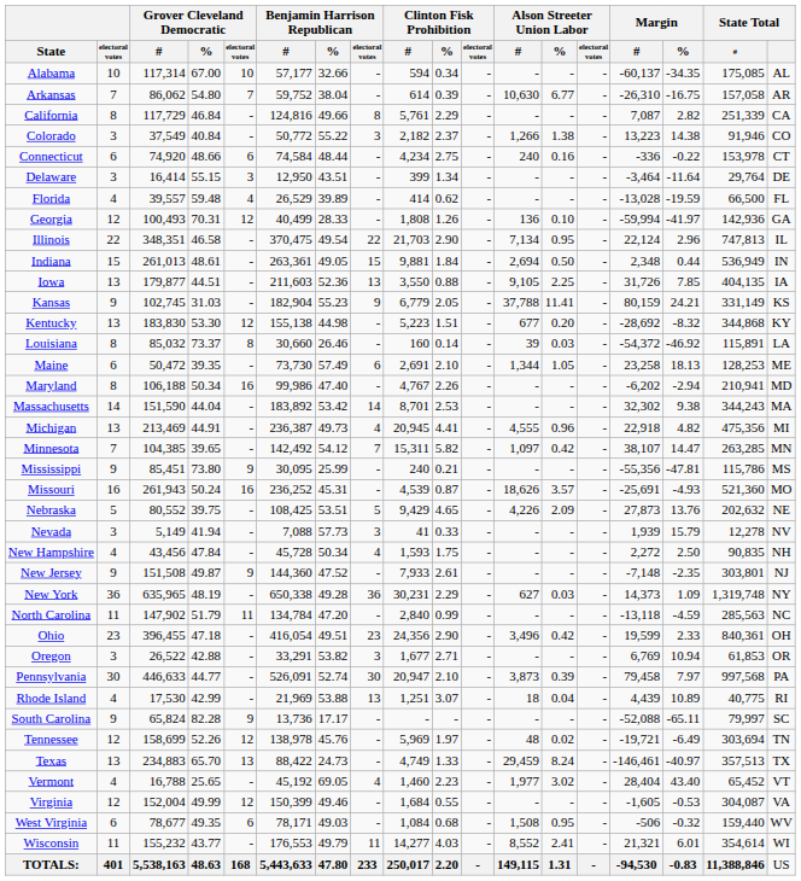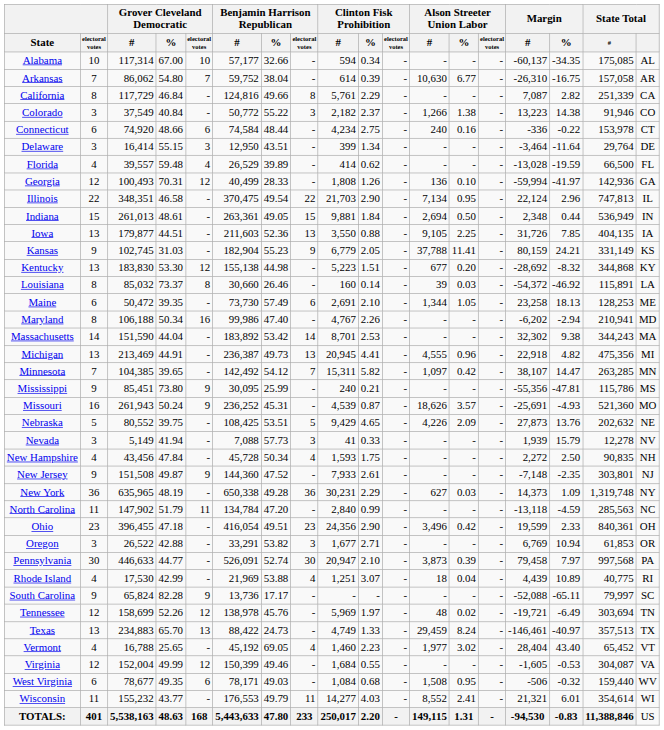 <table class="wikitable sortable" style="text-align:right">
 <tr>
 <th colspan=2></th>
 <th style="text-align:center;" colspan="3">Grover Cleveland<br>Democratic</th>
 <th style="text-align:center;" colspan="3">Benjamin Harrison<br>Republican</th>
 <th style="text-align:center;" colspan="3">Clinton Fisk<br>Prohibition</th>
 <th style="text-align:center;" colspan="3">Alson Streeter<br>Union Labor</th>
 <th style="text-align:center;" colspan="2">Margin</th>
 <th style="text-align:center;" colspan="2">State Total</th>
 </tr>
 <tr>
 <th align=center>State</th>
 <th style="text-align:center; font-size: 60%" data-sort-type="number">electoral<br>votes</th>
 <th style="text-align:center;" data-sort- type="number">#</th>
 <th style="text-align:center;" data-sort- type="number">%</th>
 <th style="text-align:center; font-size: 60%" data-sort-type="number">electoral<br>votes</th>
 <th style="text-align:center;" data-sort- type="number">#</th>
 <th style="text-align:center;" data-sort- type="number">%</th>
 <th style="text-align:center; font-size: 60%" data-sort-type="number">electoral<br>votes</th>
 <th style="text-align:center;" data-sort- type="number">#</th>
 <th style="text-align:center;" data-sort- type="number">%</th>
 <th style="text-align:center; font-size: 60%" data-sort-type="number">electoral<br>votes</th>
 <th style="text-align:center;" data-sort- type="number">#</th>
 <th style="text-align:center;" data-sort- type="number">%</th>
 <th style="text-align:center; font-size: 60%" data-sort-type="number">electoral<br>votes</th>
 <th style="text-align:center;" data-sort- type="number">#</th>
 <th style="text-align:center;" data-sort- type="number">%</th>
 <th style="text-align:center; font-size: 60%" data-sort-type="number">#</th>
 <th></th>
 </tr>
 <tr>
 <td style="text-align:center;"><a href='#'>Alabama</a></td>
 <td style="text-align:center;">10</td>
 <td>117,314</td>
 <td>67.00</td>
 <td>10</td>
 <td>57,177</td>
 <td>32.66</td>
 <td>-</td>
 <td>594</td>
 <td>0.34</td>
 <td>-</td>
 <td>-</td>
 <td>-</td>
 <td>-</td>
 <td>-60,137</td>
 <td>-34.35</td>
 <td>175,085</td>
 <td style="text-align:center;">AL</td>
 </tr>
 <tr>
 <td style="text-align:center;"><a href='#'>Arkansas</a></td>
 <td style="text-align:center;">7</td>
 <td>86,062</td>
 <td>54.80</td>
 <td>7</td>
 <td>59,752</td>
 <td>38.04</td>
 <td>-</td>
 <td>614</td>
 <td>0.39</td>
 <td>-</td>
 <td>10,630</td>
 <td>6.77</td>
 <td>-</td>
 <td>-26,310</td>
 <td>-16.75</td>
 <td>157,058</td>
 <td style="text-align:center;">AR</td>
 </tr>
 <tr>
 <td style="text-align:center;"><a href='#'>California</a></td>
 <td style="text-align:center;">8</td>
 <td>117,729</td>
 <td>46.84</td>
 <td>-</td>
 <td>124,816</td>
 <td>49.66</td>
 <td>8</td>
 <td>5,761</td>
 <td>2.29</td>
 <td>-</td>
 <td>-</td>
 <td>-</td>
 <td>-</td>
 <td>7,087</td>
 <td>2.82</td>
 <td>251,339</td>
 <td style="text-align:center;">CA</td>
 </tr>
 <tr>
 <td style="text-align:center;"><a href='#'>Colorado</a></td>
 <td style="text-align:center;">3</td>
 <td>37,549</td>
 <td>40.84</td>
 <td>-</td>
 <td>50,772</td>
 <td>55.22</td>
 <td>3</td>
 <td>2,182</td>
 <td>2.37</td>
 <td>-</td>
 <td>1,266</td>
 <td>1.38</td>
 <td>-</td>
 <td>13,223</td>
 <td>14.38</td>
 <td>91,946</td>
 <td style="text-align:center;">CO</td>
 </tr>
 <tr>
 <td style="text-align:center;"><a href='#'>Connecticut</a></td>
 <td style="text-align:center;">6</td>
 <td>74,920</td>
 <td>48.66</td>
 <td>6</td>
 <td>74,584</td>
 <td>48.44</td>
 <td>-</td>
 <td>4,234</td>
 <td>2.75</td>
 <td>-</td>
 <td>240</td>
 <td>0.16</td>
 <td>-</td>
 <td>-336</td>
 <td>-0.22</td>
 <td>153,978</td>
 <td style="text-align:center;">CT</td>
 </tr>
 <tr>
 <td style="text-align:center;"><a href='#'>Delaware</a></td>
 <td style="text-align:center;">3</td>
 <td>16,414</td>
 <td>55.15</td>
 <td>3</td>
 <td>12,950</td>
 <td>43.51</td>
 <td>-</td>
 <td>399</td>
 <td>1.34</td>
 <td>-</td>
 <td>-</td>
 <td>-</td>
 <td>-</td>
 <td>-3,464</td>
 <td>-11.64</td>
 <td>29,764</td>
 <td style="text-align:center;">DE</td>
 </tr>
 <tr>
 <td style="text-align:center;"><a href='#'>Florida</a></td>
 <td style="text-align:center;">4</td>
 <td>39,557</td>
 <td>59.48</td>
 <td>4</td>
 <td>26,529</td>
 <td>39.89</td>
 <td>-</td>
 <td>414</td>
 <td>0.62</td>
 <td>-</td>
 <td>-</td>
 <td>-</td>
 <td>-</td>
 <td>-13,028</td>
 <td>-19.59</td>
 <td>66,500</td>
 <td style="text-align:center;">FL</td>
 </tr>
 <tr>
 <td style="text-align:center;"><a href='#'>Georgia</a></td>
 <td style="text-align:center;">12</td>
 <td>100,493</td>
 <td>70.31</td>
 <td>12</td>
 <td>40,499</td>
 <td>28.33</td>
 <td>-</td>
 <td>1,808</td>
 <td>1.26</td>
 <td>-</td>
 <td>136</td>
 <td>0.10</td>
 <td>-</td>
 <td>-59,994</td>
 <td>-41.97</td>
 <td>142,936</td>
 <td style="text-align:center;">GA</td>
 </tr>
 <tr>
 <td style="text-align:center;"><a href='#'>Illinois</a></td>
 <td style="text-align:center;">22</td>
 <td>348,351</td>
 <td>46.58</td>
 <td>-</td>
 <td>370,475</td>
 <td>49.54</td>
 <td>22</td>
 <td>21,703</td>
 <td>2.90</td>
 <td>-</td>
 <td>7,134</td>
 <td>0.95</td>
 <td>-</td>
 <td>22,124</td>
 <td>2.96</td>
 <td>747,813</td>
 <td style="text-align:center;">IL</td>
 </tr>
 <tr>
 <td style="text-align:center;"><a href='#'>Indiana</a></td>
 <td style="text-align:center;">15</td>
 <td>261,013</td>
 <td>48.61</td>
 <td>-</td>
 <td>263,361</td>
 <td>49.05</td>
 <td>15</td>
 <td>9,881</td>
 <td>1.84</td>
 <td>-</td>
 <td>2,694</td>
 <td>0.50</td>
 <td>-</td>
 <td>2,348</td>
 <td>0.44</td>
 <td>536,949</td>
 <td style="text-align:center;">IN</td>
 </tr>
 <tr>
 <td style="text-align:center;"><a href='#'>Iowa</a></td>
 <td style="text-align:center;">13</td>
 <td>179,877</td>
 <td>44.51</td>
 <td>-</td>
 <td>211,603</td>
 <td>52.36</td>
 <td>13</td>
 <td>3,550</td>
 <td>0.88</td>
 <td>-</td>
 <td>9,105</td>
 <td>2.25</td>
 <td>-</td>
 <td>31,726</td>
 <td>7.85</td>
 <td>404,135</td>
 <td style="text-align:center;">IA</td>
 </tr>
 <tr>
 <td style="text-align:center;"><a href='#'>Kansas</a></td>
 <td style="text-align:center;">9</td>
 <td>102,745</td>
 <td>31.03</td>
 <td>-</td>
 <td>182,904</td>
 <td>55.23</td>
 <td>9</td>
 <td>6,779</td>
 <td>2.05</td>
 <td>-</td>
 <td>37,788</td>
 <td>11.41</td>
 <td>-</td>
 <td>80,159</td>
 <td>24.21</td>
 <td>331,149</td>
 <td style="text-align:center;">KS</td>
 </tr>
 <tr>
 <td style="text-align:center;"><a href='#'>Kentucky</a></td>
 <td style="text-align:center;">13</td>
 <td>183,830</td>
 <td>53.30</td>
 <td>12</td>
 <td>155,138</td>
 <td>44.98</td>
 <td>-</td>
 <td>5,223</td>
 <td>1.51</td>
 <td>-</td>
 <td>677</td>
 <td>0.20</td>
 <td>-</td>
 <td>-28,692</td>
 <td>-8.32</td>
 <td>344,868</td>
 <td style="text-align:center;">KY</td>
 </tr>
 <tr>
 <td style="text-align:center;"><a href='#'>Louisiana</a></td>
 <td style="text-align:center;">8</td>
 <td>85,032</td>
 <td>73.37</td>
 <td>8</td>
 <td>30,660</td>
 <td>26.46</td>
 <td>-</td>
 <td>160</td>
 <td>0.14</td>
 <td>-</td>
 <td>39</td>
 <td>0.03</td>
 <td>-</td>
 <td>-54,372</td>
 <td>-46.92</td>
 <td>115,891</td>
 <td style="text-align:center;">LA</td>
 </tr>
 <tr>
 <td style="text-align:center;"><a href='#'>Maine</a></td>
 <td style="text-align:center;">6</td>
 <td>50,472</td>
 <td>39.35</td>
 <td>-</td>
 <td>73,730</td>
 <td>57.49</td>
 <td>6</td>
 <td>2,691</td>
 <td>2.10</td>
 <td>-</td>
 <td>1,344</td>
 <td>1.05</td>
 <td>-</td>
 <td>23,258</td>
 <td>18.13</td>
 <td>128,253</td>
 <td style="text-align:center;">ME</td>
 </tr>
 <tr>
 <td style="text-align:center;"><a href='#'>Maryland</a></td>
 <td style="text-align:center;">8</td>
 <td>106,188</td>
 <td>50.34</td>
 <td>16</td>
 <td>99,986</td>
 <td>47.40</td>
 <td>-</td>
 <td>4,767</td>
 <td>2.26</td>
 <td>-</td>
 <td>-</td>
 <td>-</td>
 <td>-</td>
 <td>-6,202</td>
 <td>-2.94</td>
 <td>210,941</td>
 <td style="text-align:center;">MD</td>
 </tr>
 <tr>
 <td style="text-align:center;"><a href='#'>Massachusetts</a></td>
 <td style="text-align:center;">14</td>
 <td>151,590</td>
 <td>44.04</td>
 <td>-</td>
 <td>183,892</td>
 <td>53.42</td>
 <td>14</td>
 <td>8,701</td>
 <td>2.53</td>
 <td>-</td>
 <td>-</td>
 <td>-</td>
 <td>-</td>
 <td>32,302</td>
 <td>9.38</td>
 <td>344,243</td>
 <td style="text-align:center;">MA</td>
 </tr>
 <tr>
 <td style="text-align:center;"><a href='#'>Michigan</a></td>
 <td style="text-align:center;">13</td>
 <td>213,469</td>
 <td>44.91</td>
 <td>-</td>
 <td>236,387</td>
 <td>49.73</td>
-<td>4</td>
+<td>13</td>
 <td>20,945</td>
 <td>4.41</td>
 <td>-</td>
 <td>4,555</td>
 <td>0.96</td>
 <td>-</td>
 <td>22,918</td>
 <td>4.82</td>
 <td>475,356</td>
 <td style="text-align:center;">MI</td>
 </tr>
 <tr>
 <td style="text-align:center;"><a href='#'>Minnesota</a></td>
 <td style="text-align:center;">7</td>
 <td>104,385</td>
 <td>39.65</td>
 <td>-</td>
 <td>142,492</td>
 <td>54.12</td>
 <td>7</td>
 <td>15,311</td>
 <td>5.82</td>
 <td>-</td>
 <td>1,097</td>
 <td>0.42</td>
 <td>-</td>
 <td>38,107</td>
 <td>14.47</td>
 <td>263,285</td>
 <td style="text-align:center;">MN</td>
 </tr>
 <tr>
 <td style="text-align:center;"><a href='#'>Mississippi</a></td>
 <td style="text-align:center;">9</td>
 <td>85,451</td>
 <td>73.80</td>
 <td>9</td>
 <td>30,095</td>
 <td>25.99</td>
 <td>-</td>
 <td>240</td>
 <td>0.21</td>
 <td>-</td>
 <td>-</td>
 <td>-</td>
 <td>-</td>
 <td>-55,356</td>
 <td>-47.81</td>
 <td>115,786</td>
 <td style="text-align:center;">MS</td>
 </tr>
 <tr>
 <td style="text-align:center;"><a href='#'>Missouri</a></td>
 <td style="text-align:center;">16</td>
 <td>261,943</td>
 <td>50.24</td>
-<td>16</td>
+<td>9</td>
 <td>236,252</td>
 <td>45.31</td>
 <td>-</td>
 <td>4,539</td>
 <td>0.87</td>
 <td>-</td>
 <td>18,626</td>
 <td>3.57</td>
 <td>-</td>
 <td>-25,691</td>
 <td>-4.93</td>
 <td>521,360</td>
 <td style="text-align:center;">MO</td>
 </tr>
 <tr>
 <td style="text-align:center;"><a href='#'>Nebraska</a></td>
 <td style="text-align:center;">5</td>
 <td>80,552</td>
 <td>39.75</td>
 <td>-</td>
 <td>108,425</td>
 <td>53.51</td>
 <td>5</td>
 <td>9,429</td>
 <td>4.65</td>
 <td>-</td>
 <td>4,226</td>
 <td>2.09</td>
 <td>-</td>
 <td>27,873</td>
 <td>13.76</td>
 <td>202,632</td>
 <td style="text-align:center;">NE</td>
 </tr>
 <tr>
 <td style="text-align:center;"><a href='#'>Nevada</a></td>
 <td style="text-align:center;">3</td>
 <td>5,149</td>
 <td>41.94</td>
 <td>-</td>
 <td>7,088</td>
 <td>57.73</td>
 <td>3</td>
 <td>41</td>
 <td>0.33</td>
 <td>-</td>
 <td>-</td>
 <td>-</td>
 <td>-</td>
 <td>1,939</td>
 <td>15.79</td>
 <td>12,278</td>
 <td style="text-align:center;">NV</td>
 </tr>
 <tr>
 <td style="text-align:center;"><a href='#'>New Hampshire</a></td>
 <td style="text-align:center;">4</td>
 <td>43,456</td>
 <td>47.84</td>
 <td>-</td>
 <td>45,728</td>
 <td>50.34</td>
 <td>4</td>
 <td>1,593</td>
 <td>1.75</td>
 <td>-</td>
 <td>-</td>
 <td>-</td>
 <td>-</td>
 <td>2,272</td>
 <td>2.50</td>
 <td>90,835</td>
 <td style="text-align:center;">NH</td>
 </tr>
 <tr>
 <td style="text-align:center;"><a href='#'>New Jersey</a></td>
 <td style="text-align:center;">9</td>
 <td>151,508</td>
 <td>49.87</td>
 <td>9</td>
 <td>144,360</td>
 <td>47.52</td>
 <td>-</td>
 <td>7,933</td>
 <td>2.61</td>
 <td>-</td>
 <td>-</td>
 <td>-</td>
 <td>-</td>
 <td>-7,148</td>
 <td>-2.35</td>
 <td>303,801</td>
 <td style="text-align:center;">NJ</td>
 </tr>
 <tr>
 <td style="text-align:center;"><a href='#'>New York</a></td>
 <td style="text-align:center;">36</td>
 <td>635,965</td>
 <td>48.19</td>
 <td>-</td>
 <td>650,338</td>
 <td>49.28</td>
 <td>36</td>
 <td>30,231</td>
 <td>2.29</td>
 <td>-</td>
 <td>627</td>
 <td>0.03</td>
 <td>-</td>
 <td>14,373</td>
 <td>1.09</td>
 <td>1,319,748</td>
 <td style="text-align:center;">NY</td>
 </tr>
 <tr>
 <td style="text-align:center;"><a href='#'>North Carolina</a></td>
 <td style="text-align:center;">11</td>
 <td>147,902</td>
 <td>51.79</td>
 <td>11</td>
 <td>134,784</td>
 <td>47.20</td>
 <td>-</td>
 <td>2,840</td>
 <td>0.99</td>
 <td>-</td>
 <td>-</td>
 <td>-</td>
 <td>-</td>
 <td>-13,118</td>
 <td>-4.59</td>
 <td>285,563</td>
 <td style="text-align:center;">NC</td>
 </tr>
 <tr>
 <td style="text-align:center;"><a href='#'>Ohio</a></td>
 <td style="text-align:center;">23</td>
 <td>396,455</td>
 <td>47.18</td>
 <td>-</td>
 <td>416,054</td>
 <td>49.51</td>
 <td>23</td>
 <td>24,356</td>
 <td>2.90</td>
 <td>-</td>
 <td>3,496</td>
 <td>0.42</td>
 <td>-</td>
 <td>19,599</td>
 <td>2.33</td>
 <td>840,361</td>
 <td style="text-align:center;">OH</td>
 </tr>
 <tr>
 <td style="text-align:center;"><a href='#'>Oregon</a></td>
 <td style="text-align:center;">3</td>
 <td>26,522</td>
 <td>42.88</td>
 <td>-</td>
 <td>33,291</td>
 <td>53.82</td>
 <td>3</td>
 <td>1,677</td>
 <td>2.71</td>
 <td>-</td>
 <td>-</td>
 <td>-</td>
 <td>-</td>
 <td>6,769</td>
 <td>10.94</td>
 <td>61,853</td>
 <td style="text-align:center;">OR</td>
 </tr>
 <tr>
 <td style="text-align:center;"><a href='#'>Pennsylvania</a></td>
 <td style="text-align:center;">30</td>
 <td>446,633</td>
 <td>44.77</td>
 <td>-</td>
 <td>526,091</td>
 <td>52.74</td>
 <td>30</td>
 <td>20,947</td>
 <td>2.10</td>
 <td>-</td>
 <td>3,873</td>
 <td>0.39</td>
 <td>-</td>
 <td>79,458</td>
 <td>7.97</td>
 <td>997,568</td>
 <td style="text-align:center;">PA</td>
 </tr>
 <tr>
 <td style="text-align:center;"><a href='#'>Rhode Island</a></td>
 <td style="text-align:center;">4</td>
 <td>17,530</td>
 <td>42.99</td>
 <td>-</td>
 <td>21,969</td>
 <td>53.88</td>
-<td>13</td>
+<td>4</td>
 <td>1,251</td>
 <td>3.07</td>
 <td>-</td>
 <td>18</td>
 <td>0.04</td>
 <td>-</td>
 <td>4,439</td>
 <td>10.89</td>
 <td>40,775</td>
 <td style="text-align:center;">RI</td>
 </tr>
 <tr>
 <td style="text-align:center;"><a href='#'>South Carolina</a></td>
 <td style="text-align:center;">9</td>
 <td>65,824</td>
 <td>82.28</td>
 <td>9</td>
 <td>13,736</td>
 <td>17.17</td>
 <td>-</td>
 <td>-</td>
 <td>-</td>
 <td>-</td>
 <td>-</td>
 <td>-</td>
 <td>-</td>
 <td>-52,088</td>
 <td>-65.11</td>
 <td>79,997</td>
 <td style="text-align:center;">SC</td>
 </tr>
 <tr>
 <td style="text-align:center;"><a href='#'>Tennessee</a></td>
 <td style="text-align:center;">12</td>
 <td>158,699</td>
 <td>52.26</td>
 <td>12</td>
 <td>138,978</td>
 <td>45.76</td>
 <td>-</td>
 <td>5,969</td>
 <td>1.97</td>
 <td>-</td>
 <td>48</td>
 <td>0.02</td>
 <td>-</td>
 <td>-19,721</td>
 <td>-6.49</td>
 <td>303,694</td>
 <td style="text-align:center;">TN</td>
 </tr>
 <tr>
 <td style="text-align:center;"><a href='#'>Texas</a></td>
 <td style="text-align:center;">13</td>
 <td>234,883</td>
 <td>65.70</td>
 <td>13</td>
 <td>88,422</td>
 <td>24.73</td>
 <td>-</td>
 <td>4,749</td>
 <td>1.33</td>
 <td>-</td>
 <td>29,459</td>
 <td>8.24</td>
 <td>-</td>
 <td>-146,461</td>
 <td>-40.97</td>
 <td>357,513</td>
 <td style="text-align:center;">TX</td>
 </tr>
 <tr>
 <td style="text-align:center;"><a href='#'>Vermont</a></td>
 <td style="text-align:center;">4</td>
 <td>16,788</td>
 <td>25.65</td>
 <td>-</td>
 <td>45,192</td>
 <td>69.05</td>
 <td>4</td>
 <td>1,460</td>
 <td>2.23</td>
 <td>-</td>
 <td>1,977</td>
 <td>3.02</td>
 <td>-</td>
 <td>28,404</td>
 <td>43.40</td>
 <td>65,452</td>
 <td style="text-align:center;">VT</td>
 </tr>
 <tr>
 <td style="text-align:center;"><a href='#'>Virginia</a></td>
 <td style="text-align:center;">12</td>
 <td>152,004</td>
 <td>49.99</td>
 <td>12</td>
 <td>150,399</td>
 <td>49.46</td>
 <td>-</td>
 <td>1,684</td>
 <td>0.55</td>
 <td>-</td>
 <td>-</td>
 <td>-</td>
 <td>-</td>
 <td>-1,605</td>
 <td>-0.53</td>
 <td>304,087</td>
 <td style="text-align:center;">VA</td>
 </tr>
 <tr>
 <td style="text-align:center;"><a href='#'>West Virginia</a></td>
 <td style="text-align:center;">6</td>
 <td>78,677</td>
 <td>49.35</td>
 <td>6</td>
 <td>78,171</td>
 <td>49.03</td>
 <td>-</td>
 <td>1,084</td>
 <td>0.68</td>
 <td>-</td>
 <td>1,508</td>
 <td>0.95</td>
 <td>-</td>
 <td>-506</td>
 <td>-0.32</td>
 <td>159,440</td>
 <td style="text-align:center;">WV</td>
 </tr>
 <tr>
 <td style="text-align:center;"><a href='#'>Wisconsin</a></td>
 <td style="text-align:center;">11</td>
 <td>155,232</td>
 <td>43.77</td>
 <td>-</td>
 <td>176,553</td>
 <td>49.79</td>
 <td>11</td>
 <td>14,277</td>
 <td>4.03</td>
 <td>-</td>
 <td>8,552</td>
 <td>2.41</td>
 <td>-</td>
 <td>21,321</td>
 <td>6.01</td>
 <td>354,614</td>
 <td style="text-align:center;">WI</td>
 </tr>
 <tr>
 <th>TOTALS:</th>
 <th>401</th>
 <th>5,538,163</th>
 <th>48.63</th>
 <th>168</th>
 <th>5,443,633</th>
 <th>47.80</th>
 <th>233</th>
 <th>250,017</th>
 <th>2.20</th>
 <th>-</th>
 <th>149,115</th>
 <th>1.31</th>
 <th>-</th>
 <th>-94,530</th>
 <th>-0.83</th>
 <th>11,388,846</th>
 <td style="text-align:center;">US</td>
 </tr>
 </table>
